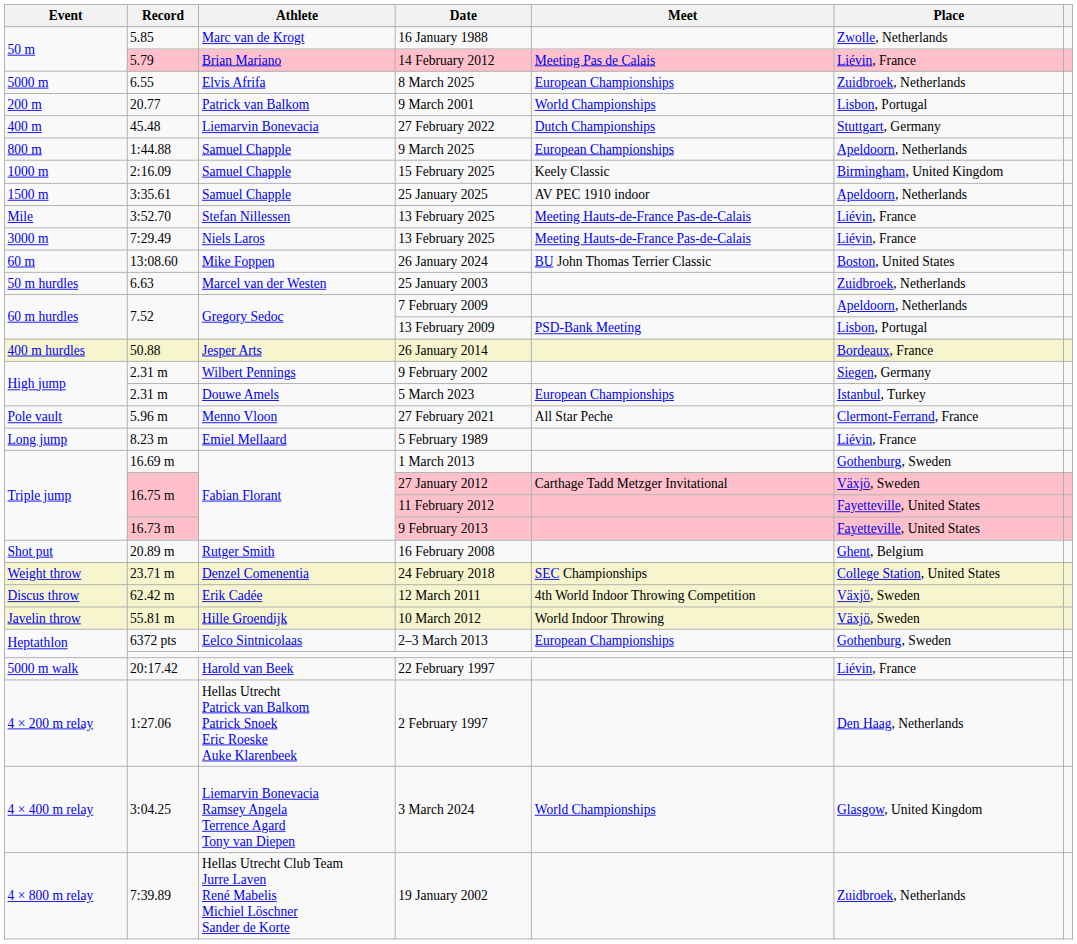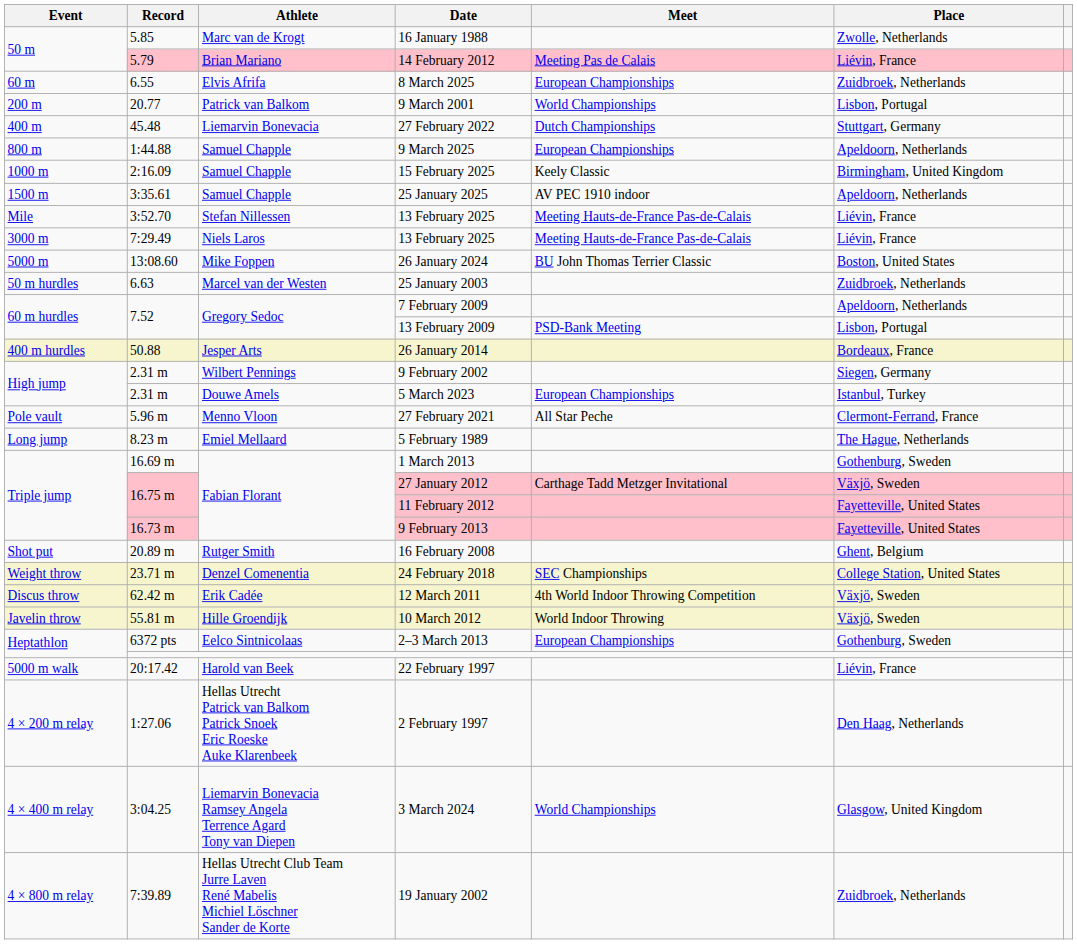 <table class="wikitable" style="font-size:95%; width: 95%;">
 <tr>
 <th>Event</th>
 <th>Record</th>
 <th>Athlete</th>
 <th>Date</th>
 <th>Meet</th>
 <th>Place</th>
 <th></th>
 </tr>
 <tr>
 <td rowspan=2><a href='#'>50 m</a></td>
 <td>5.85</td>
 <td><a href='#'>Marc van de Krogt</a></td>
 <td>16 January 1988</td>
 <td></td>
 <td><a href='#'>Zwolle</a>, Netherlands</td>
 <td></td>
 </tr>
 <tr style="background:pink">
 <td>5.79</td>
 <td><a href='#'>Brian Mariano</a></td>
 <td>14 February 2012</td>
 <td><a href='#'>Meeting Pas de Calais</a></td>
 <td><a href='#'>Liévin</a>, France</td>
 <td></td>
 </tr>
 <tr>
-<td><a href='#'>5000 m</a></td>
+<td><a href='#'>60 m</a></td>
 <td>6.55</td>
 <td><a href='#'>Elvis Afrifa</a></td>
 <td>8 March 2025</td>
 <td><a href='#'>European Championships</a></td>
 <td><a href='#'>Zuidbroek</a>, Netherlands</td>
 <td></td>
 </tr>
 <tr>
 <td><a href='#'>200 m</a></td>
 <td>20.77</td>
 <td><a href='#'>Patrick van Balkom</a></td>
 <td>9 March 2001</td>
 <td><a href='#'>World Championships</a></td>
 <td><a href='#'>Lisbon</a>, Portugal</td>
 <td></td>
 </tr>
 <tr>
 <td><a href='#'>400 m</a></td>
 <td>45.48</td>
 <td><a href='#'>Liemarvin Bonevacia</a></td>
 <td>27 February 2022</td>
 <td><a href='#'>Dutch Championships</a></td>
 <td><a href='#'>Stuttgart</a>, Germany</td>
 <td></td>
 </tr>
 <tr>
 <td><a href='#'>800 m</a></td>
 <td>1:44.88</td>
 <td><a href='#'>Samuel Chapple</a></td>
 <td>9 March 2025</td>
 <td><a href='#'>European Championships</a></td>
 <td><a href='#'>Apeldoorn</a>, Netherlands</td>
 <td></td>
 </tr>
 <tr>
 <td><a href='#'>1000 m</a></td>
 <td>2:16.09</td>
 <td><a href='#'>Samuel Chapple</a></td>
 <td>15 February 2025</td>
 <td>Keely Classic</td>
 <td><a href='#'>Birmingham</a>, United Kingdom</td>
 <td></td>
 </tr>
 <tr>
 <td><a href='#'>1500 m</a></td>
 <td>3:35.61</td>
 <td><a href='#'>Samuel Chapple</a></td>
 <td>25 January 2025</td>
 <td>AV PEC 1910 indoor</td>
 <td><a href='#'>Apeldoorn</a>, Netherlands</td>
 <td></td>
 </tr>
 <tr>
 <td><a href='#'>Mile</a></td>
 <td>3:52.70</td>
 <td><a href='#'>Stefan Nillessen</a></td>
 <td>13 February 2025</td>
 <td><a href='#'>Meeting Hauts-de-France Pas-de-Calais</a></td>
 <td><a href='#'>Liévin</a>, France</td>
 <td></td>
 </tr>
 <tr>
 <td><a href='#'>3000 m</a></td>
 <td>7:29.49</td>
 <td><a href='#'>Niels Laros</a></td>
 <td>13 February 2025</td>
 <td><a href='#'>Meeting Hauts-de-France Pas-de-Calais</a></td>
 <td><a href='#'>Liévin</a>, France</td>
 <td></td>
 </tr>
 <tr>
-<td><a href='#'>60 m</a></td>
+<td><a href='#'>5000 m</a></td>
 <td>13:08.60</td>
 <td><a href='#'>Mike Foppen</a></td>
 <td>26 January 2024</td>
 <td><a href='#'>BU</a> John Thomas Terrier Classic</td>
 <td><a href='#'>Boston</a>, United States</td>
 <td></td>
 </tr>
 <tr>
 <td><a href='#'>50 m hurdles</a></td>
 <td>6.63</td>
 <td><a href='#'>Marcel van der Westen</a></td>
 <td>25 January 2003</td>
 <td></td>
 <td><a href='#'>Zuidbroek</a>, Netherlands</td>
 <td></td>
 </tr>
 <tr>
 <td rowspan=2><a href='#'>60 m hurdles</a></td>
 <td rowspan=2>7.52</td>
 <td rowspan=2><a href='#'>Gregory Sedoc</a></td>
 <td>7 February 2009</td>
 <td></td>
 <td><a href='#'>Apeldoorn</a>, Netherlands</td>
 <td></td>
 </tr>
 <tr>
 <td>13 February 2009</td>
 <td><a href='#'>PSD-Bank Meeting</a></td>
 <td><a href='#'>Lisbon</a>, Portugal</td>
 <td></td>
 </tr>
 <tr style="background:#f6F5CE;">
 <td><a href='#'>400 m hurdles</a></td>
 <td>50.88</td>
 <td><a href='#'>Jesper Arts</a></td>
 <td>26 January 2014</td>
 <td></td>
 <td><a href='#'>Bordeaux</a>, France</td>
 <td></td>
 </tr>
 <tr>
 <td rowspan=2><a href='#'>High jump</a></td>
 <td>2.31 m</td>
 <td><a href='#'>Wilbert Pennings</a></td>
 <td>9 February 2002</td>
 <td></td>
 <td><a href='#'>Siegen</a>, Germany</td>
 <td></td>
 </tr>
 <tr>
 <td>2.31 m</td>
 <td><a href='#'>Douwe Amels</a></td>
 <td>5 March 2023</td>
 <td><a href='#'>European Championships</a></td>
 <td><a href='#'>Istanbul</a>, Turkey</td>
 <td></td>
 </tr>
 <tr>
 <td><a href='#'>Pole vault</a></td>
 <td>5.96 m</td>
 <td><a href='#'>Menno Vloon</a></td>
 <td>27 February 2021</td>
 <td>All Star Peche</td>
 <td><a href='#'>Clermont-Ferrand</a>, France</td>
 <td></td>
 </tr>
 <tr>
 <td><a href='#'>Long jump</a></td>
 <td>8.23 m</td>
 <td><a href='#'>Emiel Mellaard</a></td>
 <td>5 February 1989</td>
 <td></td>
-<td><a href='#'>Liévin</a>, France</td>
+<td><a href='#'>The Hague</a>, Netherlands</td>
 <td></td>
 </tr>
 <tr>
 <td rowspan=4><a href='#'>Triple jump</a></td>
 <td>16.69 m</td>
 <td rowspan=4><a href='#'>Fabian Florant</a></td>
 <td>1 March 2013</td>
 <td></td>
 <td><a href='#'>Gothenburg</a>, Sweden</td>
 <td></td>
 </tr>
 <tr style="background:pink">
 <td rowspan=2>16.75 m </td>
 <td>27 January 2012</td>
 <td>Carthage Tadd Metzger Invitational</td>
 <td><a href='#'>Växjö</a>, Sweden</td>
 <td></td>
 </tr>
 <tr style="background:pink">
 <td>11 February 2012</td>
 <td></td>
 <td><a href='#'>Fayetteville</a>, United States</td>
 <td></td>
 </tr>
 <tr style="background:pink">
 <td>16.73 m </td>
 <td>9 February 2013</td>
 <td></td>
 <td><a href='#'>Fayetteville</a>, United States</td>
 <td></td>
 </tr>
 <tr>
 <td><a href='#'>Shot put</a></td>
 <td>20.89 m</td>
 <td><a href='#'>Rutger Smith</a></td>
 <td>16 February 2008</td>
 <td></td>
 <td><a href='#'>Ghent</a>, Belgium</td>
 <td></td>
 </tr>
 <tr style="background:#f6F5CE;">
 <td><a href='#'>Weight throw</a></td>
 <td>23.71 m</td>
 <td><a href='#'>Denzel Comenentia</a></td>
 <td>24 February 2018</td>
 <td><a href='#'>SEC</a> Championships</td>
 <td><a href='#'>College Station</a>, United States</td>
 <td></td>
 </tr>
 <tr style="background:#f6F5CE;">
 <td><a href='#'>Discus throw</a></td>
 <td>62.42 m</td>
 <td><a href='#'>Erik Cadée</a></td>
 <td>12 March 2011</td>
 <td>4th World Indoor Throwing Competition</td>
 <td><a href='#'>Växjö</a>, Sweden</td>
 <td></td>
 </tr>
 <tr style="background:#f6F5CE;">
 <td><a href='#'>Javelin throw</a></td>
 <td>55.81 m</td>
 <td><a href='#'>Hille Groendijk</a></td>
 <td>10 March 2012</td>
 <td>World Indoor Throwing</td>
 <td><a href='#'>Växjö</a>, Sweden</td>
 <td></td>
 </tr>
 <tr>
 <td rowspan=2><a href='#'>Heptathlon</a></td>
 <td>6372 pts</td>
 <td><a href='#'>Eelco Sintnicolaas</a></td>
 <td>2–3 March 2013</td>
 <td><a href='#'>European Championships</a></td>
 <td><a href='#'>Gothenburg</a>, Sweden</td>
 <td></td>
 </tr>
 <tr>
 <td colspan=5></td>
 <td></td>
 </tr>
 <tr>
 <td><a href='#'>5000 m walk</a></td>
 <td>20:17.42</td>
 <td><a href='#'>Harold van Beek</a></td>
 <td>22 February 1997</td>
 <td></td>
 <td><a href='#'>Liévin</a>, France</td>
 <td></td>
 </tr>
 <tr>
 <td><a href='#'>4 × 200 m relay</a></td>
 <td>1:27.06</td>
 <td>Hellas Utrecht<br><a href='#'>Patrick van Balkom</a><br><a href='#'>Patrick Snoek</a><br><a href='#'>Eric Roeske</a><br><a href='#'>Auke Klarenbeek</a></td>
 <td>2 February 1997</td>
 <td></td>
 <td><a href='#'>Den Haag</a>, Netherlands</td>
 <td></td>
 </tr>
 <tr>
 <td><a href='#'>4 × 400 m relay</a></td>
 <td>3:04.25</td>
 <td><br><a href='#'>Liemarvin Bonevacia</a><br><a href='#'>Ramsey Angela</a><br><a href='#'>Terrence Agard</a><br><a href='#'>Tony van Diepen</a></td>
 <td>3 March 2024</td>
 <td><a href='#'>World Championships</a></td>
 <td><a href='#'>Glasgow</a>, United Kingdom</td>
 <td></td>
 </tr>
 <tr>
 <td><a href='#'>4 × 800 m relay</a></td>
 <td>7:39.89</td>
 <td>Hellas Utrecht Club Team<br><a href='#'>Jurre Laven</a><br><a href='#'>René Mabelis</a><br><a href='#'>Michiel Löschner</a><br><a href='#'>Sander de Korte</a></td>
 <td>19 January 2002</td>
 <td></td>
 <td><a href='#'>Zuidbroek</a>, Netherlands</td>
 <td></td>
 </tr>
 </table>
